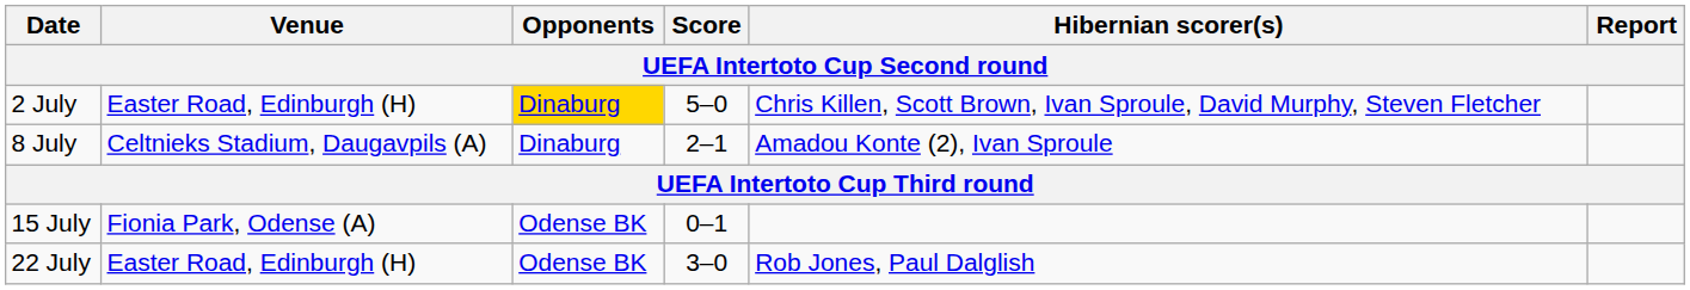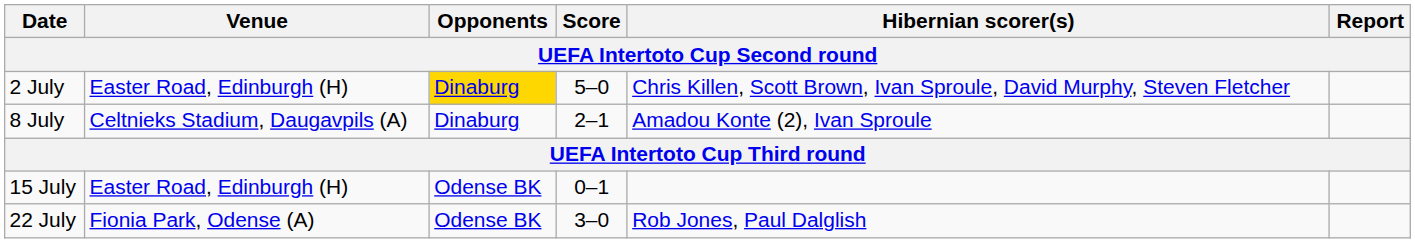 <table class="wikitable" width=85%>
 <tr>
 <th>Date</th>
 <th>Venue</th>
 <th>Opponents</th>
 <th>Score</th>
 <th>Hibernian scorer(s)</th>
 <th>Report</th>
 </tr>
 <tr>
 <th colspan=7><a href='#'>UEFA Intertoto Cup Second round</a></th>
 </tr>
 <tr>
 <td>2 July</td>
 <td><a href='#'>Easter Road</a>, <a href='#'>Edinburgh</a> (H)</td>
 <td style="background: gold;"> <a href='#'>Dinaburg</a></td>
 <td align=center>5–0</td>
 <td><a href='#'>Chris Killen</a>, <a href='#'>Scott Brown</a>, <a href='#'>Ivan Sproule</a>, <a href='#'>David Murphy</a>, <a href='#'>Steven Fletcher</a></td>
 <td></td>
 </tr>
 <tr>
 <td>8 July</td>
 <td><a href='#'>Celtnieks Stadium</a>, <a href='#'>Daugavpils</a> (A)</td>
 <td> <a href='#'>Dinaburg</a></td>
 <td align=center>2–1</td>
 <td><a href='#'>Amadou Konte</a> (2), <a href='#'>Ivan Sproule</a></td>
 <td></td>
 </tr>
 <tr>
 <th colspan=7><a href='#'>UEFA Intertoto Cup Third round</a></th>
 </tr>
 <tr>
 <td>15 July</td>
-<td><a href='#'>Fionia Park</a>, <a href='#'>Odense</a> (A)</td>
+<td><a href='#'>Easter Road</a>, <a href='#'>Edinburgh</a> (H)</td>
 <td> <a href='#'>Odense BK</a></td>
 <td align=center>0–1</td>
 <td></td>
 <td></td>
 </tr>
 <tr>
 <td>22 July</td>
-<td><a href='#'>Easter Road</a>, <a href='#'>Edinburgh</a> (H)</td>
+<td><a href='#'>Fionia Park</a>, <a href='#'>Odense</a> (A)</td>
 <td> <a href='#'>Odense BK</a></td>
 <td align=center>3–0</td>
 <td><a href='#'>Rob Jones</a>, <a href='#'>Paul Dalglish</a></td>
 <td></td>
 </tr>
 </table>
